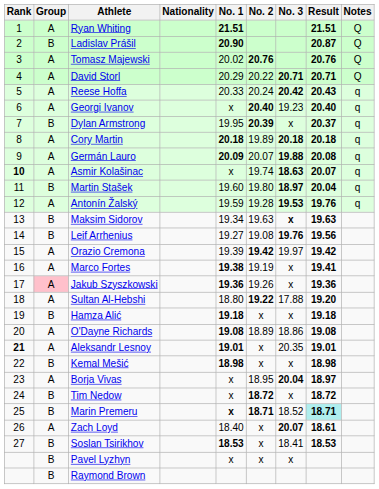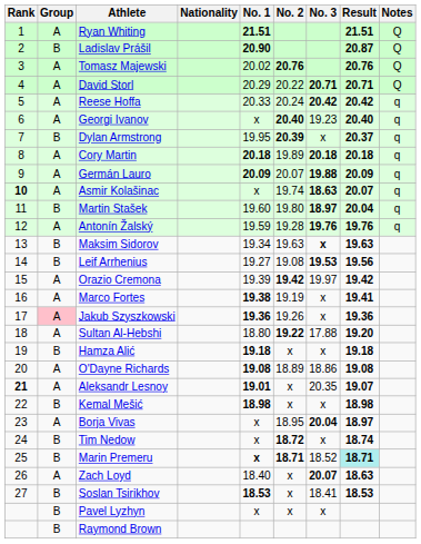 <table class="wikitable sortable" style="text-align:center">
 <tr>
 <th>Rank</th>
 <th>Group</th>
 <th>Athlete</th>
 <th>Nationality</th>
 <th>No. 1</th>
 <th>No. 2</th>
 <th>No. 3</th>
 <th>Result</th>
 <th>Notes</th>
 </tr>
 <tr bgcolor=ccffcc>
 <td>1</td>
 <td>A</td>
 <td align=left><a href='#'>Ryan Whiting</a></td>
 <td align=left></td>
 <td><strong>21.51</strong></td>
 <td></td>
 <td></td>
 <td><strong>21.51</strong></td>
 <td>Q</td>
 </tr>
 <tr bgcolor=ccffcc>
 <td>2</td>
 <td>B</td>
 <td align=left><a href='#'>Ladislav Prášil</a></td>
 <td align=left></td>
 <td><strong>20.90</strong></td>
 <td></td>
 <td></td>
 <td><strong>20.87</strong></td>
 <td>Q</td>
 </tr>
 <tr bgcolor=ccffcc>
 <td>3</td>
 <td>A</td>
 <td align=left><a href='#'>Tomasz Majewski</a></td>
 <td align=left></td>
 <td>20.02</td>
 <td><strong>20.76</strong></td>
 <td></td>
 <td><strong>20.76</strong></td>
 <td>Q</td>
 </tr>
 <tr bgcolor=ccffcc>
 <td>4</td>
 <td>A</td>
 <td align=left><a href='#'>David Storl</a></td>
 <td align=left></td>
 <td>20.29</td>
 <td>20.22</td>
 <td><strong>20.71</strong></td>
 <td><strong>20.71</strong></td>
 <td>Q</td>
 </tr>
 <tr bgcolor=ddffdd>
 <td>5</td>
 <td>A</td>
 <td align=left><a href='#'>Reese Hoffa</a></td>
 <td align=left></td>
 <td>20.33</td>
 <td>20.24</td>
 <td><strong>20.42</strong></td>
-<td><strong>20.43</strong></td>
+<td><strong>20.42</strong></td>
 <td>q</td>
 </tr>
 <tr bgcolor=ddffdd>
 <td>6</td>
 <td>A</td>
 <td align=left><a href='#'>Georgi Ivanov</a></td>
 <td align=left></td>
 <td>x</td>
 <td><strong>20.40</strong></td>
 <td>19.23</td>
 <td><strong>20.40</strong></td>
 <td>q</td>
 </tr>
 <tr bgcolor=ddffdd>
 <td>7</td>
 <td>B</td>
 <td align=left><a href='#'>Dylan Armstrong</a></td>
 <td align=left></td>
 <td>19.95</td>
 <td><strong>20.39</strong></td>
 <td>x</td>
 <td><strong>20.37</strong></td>
 <td>q</td>
 </tr>
 <tr bgcolor=ddffdd>
 <td>8</td>
 <td>A</td>
 <td align=left><a href='#'>Cory Martin</a></td>
 <td align=left></td>
 <td><strong>20.18</strong></td>
 <td>19.89</td>
 <td><strong>20.18</strong></td>
 <td><strong>20.18</strong></td>
 <td>q</td>
 </tr>
 <tr bgcolor=ddffdd>
 <td>9</td>
 <td>A</td>
 <td align=left><a href='#'>Germán Lauro</a></td>
 <td align=left></td>
 <td><strong>20.09</strong></td>
 <td>20.07</td>
 <td><strong>19.88</strong></td>
-<td><strong>20.08</strong></td>
+<td><strong>20.09</strong></td>
 <td>q</td>
 </tr>
 <tr bgcolor=ddffdd>
 <td><strong>10</strong></td>
 <td>A</td>
 <td align=left><a href='#'>Asmir Kolašinac</a></td>
 <td align=left></td>
 <td>x</td>
 <td>19.74</td>
 <td><strong>18.63</strong></td>
 <td><strong>20.07</strong></td>
 <td>q</td>
 </tr>
 <tr bgcolor=ddffdd>
 <td>11</td>
 <td>B</td>
 <td align=left><a href='#'>Martin Stašek</a></td>
 <td align=left></td>
 <td>19.60</td>
 <td>19.80</td>
 <td><strong>18.97</strong></td>
 <td><strong>20.04</strong></td>
 <td>q</td>
 </tr>
 <tr bgcolor=ddffdd>
 <td>12</td>
 <td>A</td>
 <td align=left><a href='#'>Antonín Žalský</a></td>
 <td align=left></td>
 <td>19.59</td>
 <td>19.28</td>
-<td><strong>19.53</strong></td>
+<td><strong>19.76</strong></td>
 <td><strong>19.76</strong></td>
 <td>q</td>
 </tr>
 <tr>
 <td>13</td>
 <td>B</td>
 <td align=left><a href='#'>Maksim Sidorov</a></td>
 <td align=left></td>
 <td>19.34</td>
 <td>19.63</td>
 <td><strong>x</strong></td>
 <td><strong>19.63</strong></td>
 <td></td>
 </tr>
 <tr>
 <td>14</td>
 <td>B</td>
 <td align=left><a href='#'>Leif Arrhenius</a></td>
 <td align=left></td>
 <td>19.27</td>
 <td>19.08</td>
-<td><strong>19.76</strong></td>
+<td><strong>19.53</strong></td>
 <td><strong>19.56</strong></td>
 <td></td>
 </tr>
 <tr>
 <td>15</td>
 <td>A</td>
 <td align=left><a href='#'>Orazio Cremona</a></td>
 <td align=left></td>
 <td>19.39</td>
 <td><strong>19.42</strong></td>
 <td>19.97</td>
 <td><strong>19.42</strong></td>
 <td></td>
 </tr>
 <tr>
 <td>16</td>
 <td>A</td>
 <td align=left><a href='#'>Marco Fortes</a></td>
 <td align=left></td>
 <td><strong>19.38</strong></td>
 <td>19.19</td>
 <td>x</td>
 <td><strong>19.41</strong></td>
 <td></td>
 </tr>
 <tr>
 <td>17</td>
 <td style="background: pink;">A</td>
 <td align=left><a href='#'>Jakub Szyszkowski</a></td>
 <td align=left></td>
 <td><strong>19.36</strong></td>
 <td>19.26</td>
 <td>x</td>
 <td><strong>19.36</strong></td>
 <td></td>
 </tr>
 <tr>
 <td>18</td>
 <td>A</td>
 <td align=left><a href='#'>Sultan Al-Hebshi</a></td>
 <td align=left></td>
 <td>18.80</td>
 <td><strong>19.22</strong></td>
 <td>17.88</td>
 <td><strong>19.20</strong></td>
 <td></td>
 </tr>
 <tr>
 <td>19</td>
 <td>B</td>
 <td align=left><a href='#'>Hamza Alić</a></td>
 <td align=left></td>
 <td><strong>19.18</strong></td>
 <td>x</td>
 <td>x</td>
 <td><strong>19.18</strong></td>
 <td></td>
 </tr>
 <tr>
 <td>20</td>
 <td>A</td>
 <td align=left><a href='#'>O'Dayne Richards</a></td>
 <td align=left></td>
 <td><strong>19.08</strong></td>
 <td>18.89</td>
 <td>18.86</td>
 <td><strong>19.08</strong></td>
 <td></td>
 </tr>
 <tr>
 <td><strong>21</strong></td>
 <td>A</td>
 <td align=left><a href='#'>Aleksandr Lesnoy</a></td>
 <td align=left></td>
 <td><strong>19.01</strong></td>
 <td>x</td>
 <td>20.35</td>
-<td><strong>19.01</strong></td>
+<td><strong>19.07</strong></td>
 <td></td>
 </tr>
 <tr>
 <td>22</td>
 <td>B</td>
 <td align=left><a href='#'>Kemal Mešić</a></td>
 <td align=left></td>
 <td><strong>18.98</strong></td>
 <td>x</td>
 <td>x</td>
 <td><strong>18.98</strong></td>
 <td></td>
 </tr>
 <tr>
 <td>23</td>
 <td>A</td>
 <td align=left><a href='#'>Borja Vivas</a></td>
 <td align=left></td>
 <td>x</td>
 <td>18.95</td>
 <td><strong>20.04</strong></td>
 <td><strong>18.97</strong></td>
 <td></td>
 </tr>
 <tr>
 <td>24</td>
 <td>B</td>
 <td align=left><a href='#'>Tim Nedow</a></td>
 <td align=left></td>
 <td>x</td>
 <td><strong>18.72</strong></td>
 <td>x</td>
-<td><strong>18.72</strong></td>
+<td><strong>18.74</strong></td>
 <td></td>
 </tr>
 <tr>
 <td>25</td>
 <td>B</td>
 <td align=left><a href='#'>Marin Premeru</a></td>
 <td align=left></td>
 <td><strong>x</strong></td>
 <td><strong>18.71</strong></td>
 <td>18.52</td>
 <td style="background: paleturquoise;"><strong>18.71</strong></td>
 <td></td>
 </tr>
 <tr>
 <td>26</td>
 <td>A</td>
 <td align=left><a href='#'>Zach Loyd</a></td>
 <td align=left></td>
 <td>18.40</td>
 <td>x</td>
 <td><strong>20.07</strong></td>
-<td><strong>18.61</strong></td>
+<td><strong>18.63</strong></td>
 <td></td>
 </tr>
 <tr>
 <td>27</td>
 <td>B</td>
 <td align=left><a href='#'>Soslan Tsirikhov</a></td>
 <td align=left></td>
 <td><strong>18.53</strong></td>
 <td>x</td>
 <td>18.41</td>
 <td><strong>18.53</strong></td>
 <td></td>
 </tr>
 <tr>
 <td></td>
 <td>B</td>
 <td align=left><a href='#'>Pavel Lyzhyn</a></td>
 <td align=left></td>
 <td>x</td>
 <td>x</td>
 <td>x</td>
 <td><strong></strong></td>
 <td></td>
 </tr>
 <tr>
 <td></td>
 <td>B</td>
 <td align=left><a href='#'>Raymond Brown</a></td>
 <td align=left></td>
 <td></td>
 <td></td>
 <td></td>
 <td><strong></strong></td>
 <td></td>
 </tr>
 </table>
